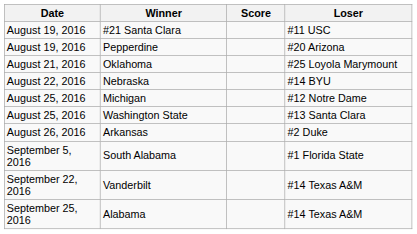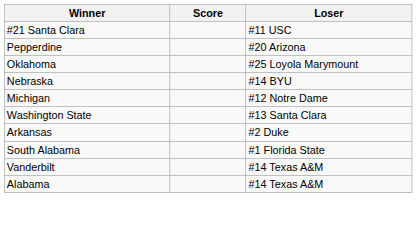 <table class="wikitable" align="center" style="font-size:95%; width:65%">
 <tr>
-<th width="15">Date</th>
 <th width="100">Winner</th>
 <th width="25">Score</th>
 <th width="100">Loser</th>
 </tr>
 <tr>
-<td>August 19, 2016</td>
 <td>#21 Santa Clara</td>
 <td></td>
 <td>#11 USC</td>
 </tr>
 <tr>
-<td>August 19, 2016</td>
 <td>Pepperdine</td>
 <td></td>
 <td>#20 Arizona</td>
 </tr>
 <tr>
-<td>August 21, 2016</td>
 <td>Oklahoma</td>
 <td></td>
 <td>#25 Loyola Marymount</td>
 </tr>
 <tr>
-<td>August 22, 2016</td>
 <td>Nebraska</td>
 <td></td>
 <td>#14 BYU</td>
 </tr>
 <tr>
-<td>August 25, 2016</td>
 <td>Michigan</td>
 <td></td>
 <td>#12 Notre Dame</td>
 </tr>
 <tr>
-<td>August 25, 2016</td>
 <td>Washington State</td>
 <td></td>
 <td>#13 Santa Clara</td>
 </tr>
 <tr>
-<td>August 26, 2016</td>
 <td>Arkansas</td>
 <td></td>
 <td>#2 Duke</td>
 </tr>
 <tr>
-<td>September 5, 2016</td>
 <td>South Alabama</td>
 <td></td>
 <td>#1 Florida State</td>
 </tr>
 <tr>
-<td>September 22, 2016</td>
 <td>Vanderbilt</td>
 <td></td>
 <td>#14 Texas A&M</td>
 </tr>
 <tr>
-<td>September 25, 2016</td>
 <td>Alabama</td>
 <td></td>
 <td>#14 Texas A&M</td>
 </tr>
 </table>
